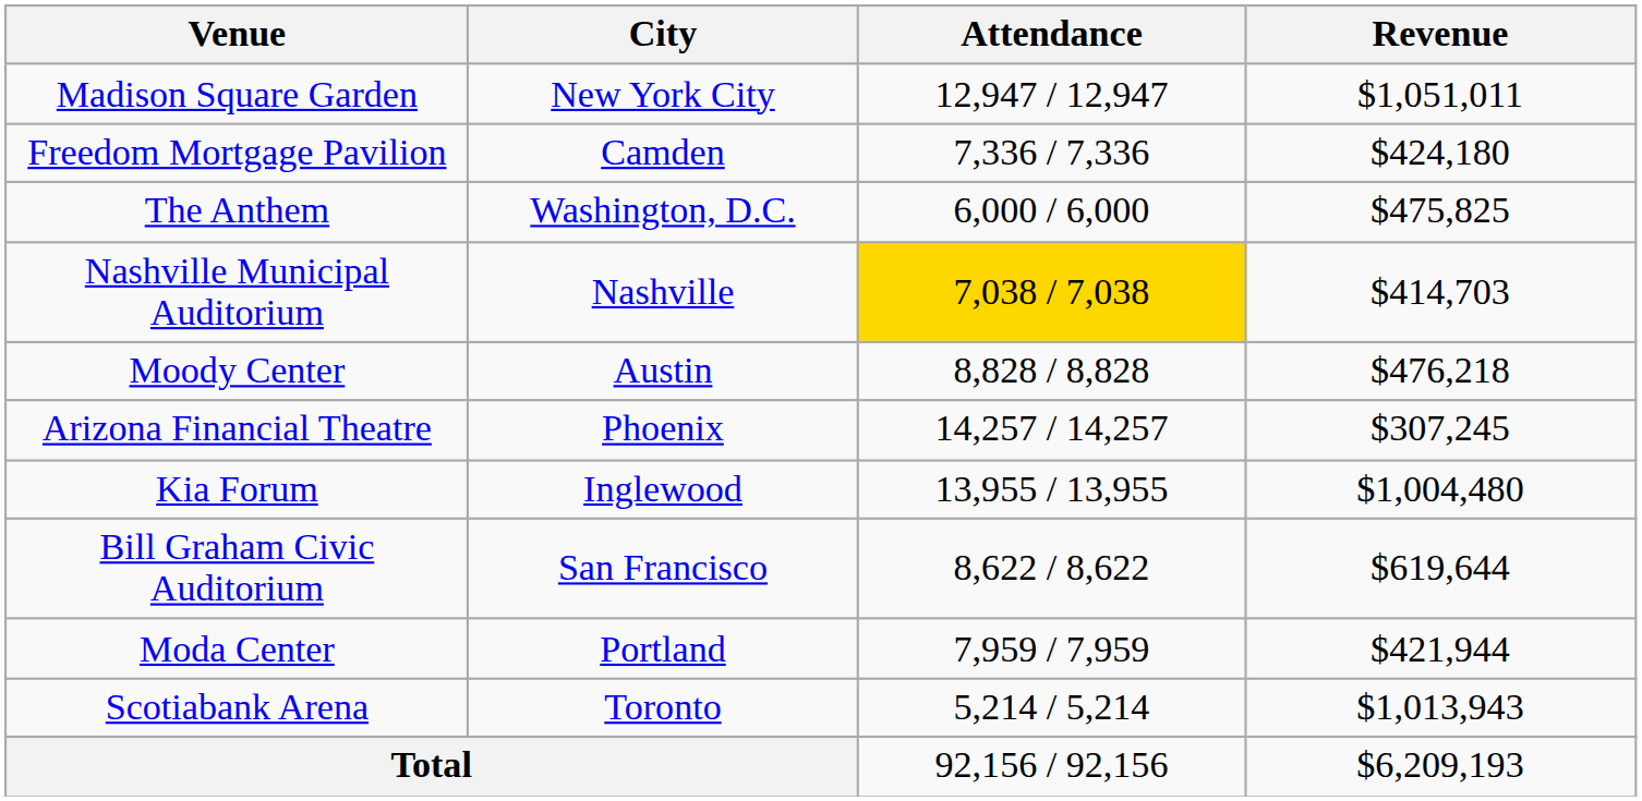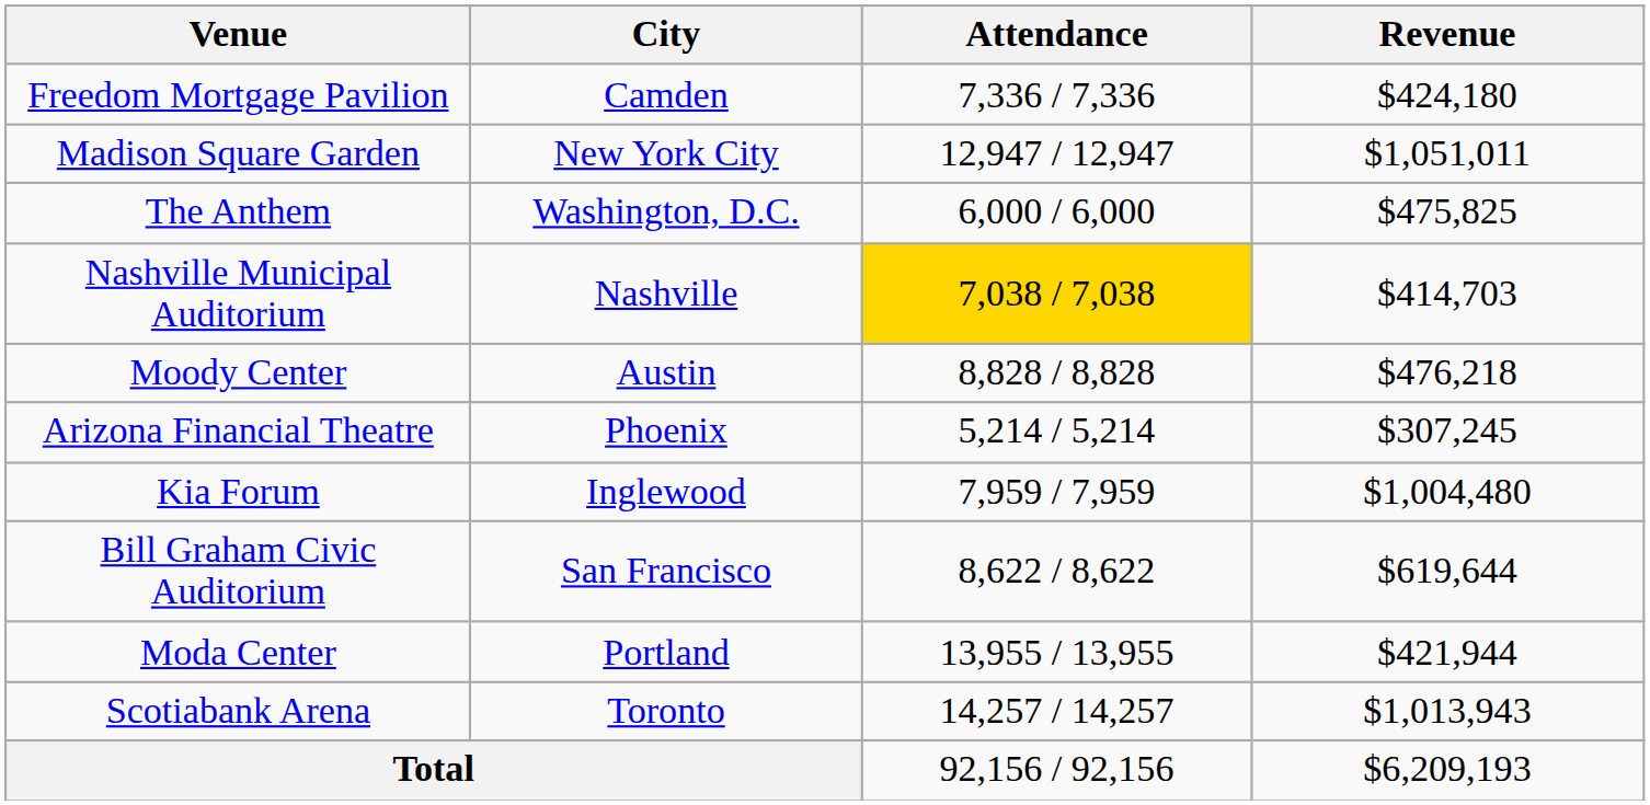 <table class="wikitable plainrowheaders" style="text-align:center;">
 <tr>
 <th scope="col" style="width:12em;">Venue</th>
 <th scope="col" style="width:10em;">City</th>
 <th scope="col" style="width:10em;">Attendance</th>
 <th scope="col" style="width:10em;">Revenue</th>
 </tr>
 <tr>
+<td><a href='#'>Freedom Mortgage Pavilion</a></td>
+<td><a href='#'>Camden</a></td>
+<td>7,336 / 7,336</td>
+<td>$424,180</td>
+</tr>
+<tr>
 <td><a href='#'>Madison Square Garden</a></td>
 <td><a href='#'>New York City</a></td>
 <td>12,947 / 12,947</td>
 <td>$1,051,011</td>
-</tr>
-<tr>
-<td><a href='#'>Freedom Mortgage Pavilion</a></td>
-<td><a href='#'>Camden</a></td>
-<td>7,336 / 7,336</td>
-<td>$424,180</td>
 </tr>
 <tr>
 <td><a href='#'>The Anthem</a></td>
 <td><a href='#'>Washington, D.C.</a></td>
 <td>6,000 / 6,000</td>
 <td>$475,825</td>
 </tr>
 <tr>
 <td><a href='#'>Nashville Municipal Auditorium</a></td>
 <td><a href='#'>Nashville</a></td>
 <td style="background: gold;">7,038 / 7,038</td>
 <td>$414,703</td>
 </tr>
 <tr>
 <td><a href='#'>Moody Center</a></td>
 <td><a href='#'>Austin</a></td>
 <td>8,828 / 8,828</td>
 <td>$476,218</td>
 </tr>
 <tr>
 <td><a href='#'>Arizona Financial Theatre</a></td>
 <td><a href='#'>Phoenix</a></td>
-<td>14,257 / 14,257</td>
+<td>5,214 / 5,214</td>
 <td>$307,245</td>
 </tr>
 <tr>
 <td><a href='#'>Kia Forum</a></td>
 <td><a href='#'>Inglewood</a></td>
-<td>13,955 / 13,955</td>
+<td>7,959 / 7,959</td>
 <td>$1,004,480</td>
 </tr>
 <tr>
 <td><a href='#'>Bill Graham Civic Auditorium</a></td>
 <td><a href='#'>San Francisco</a></td>
 <td>8,622 / 8,622</td>
 <td>$619,644</td>
 </tr>
 <tr>
 <td><a href='#'>Moda Center</a></td>
 <td><a href='#'>Portland</a></td>
-<td>7,959 / 7,959</td>
+<td>13,955 / 13,955</td>
 <td>$421,944</td>
 </tr>
 <tr>
 <td><a href='#'>Scotiabank Arena</a></td>
 <td><a href='#'>Toronto</a></td>
-<td>5,214 / 5,214</td>
+<td>14,257 / 14,257</td>
 <td>$1,013,943</td>
 </tr>
 <tr>
 <th colspan="2">Total</th>
 <td>92,156 / 92,156</td>
 <td>$6,209,193</td>
 </tr>
 </table>
